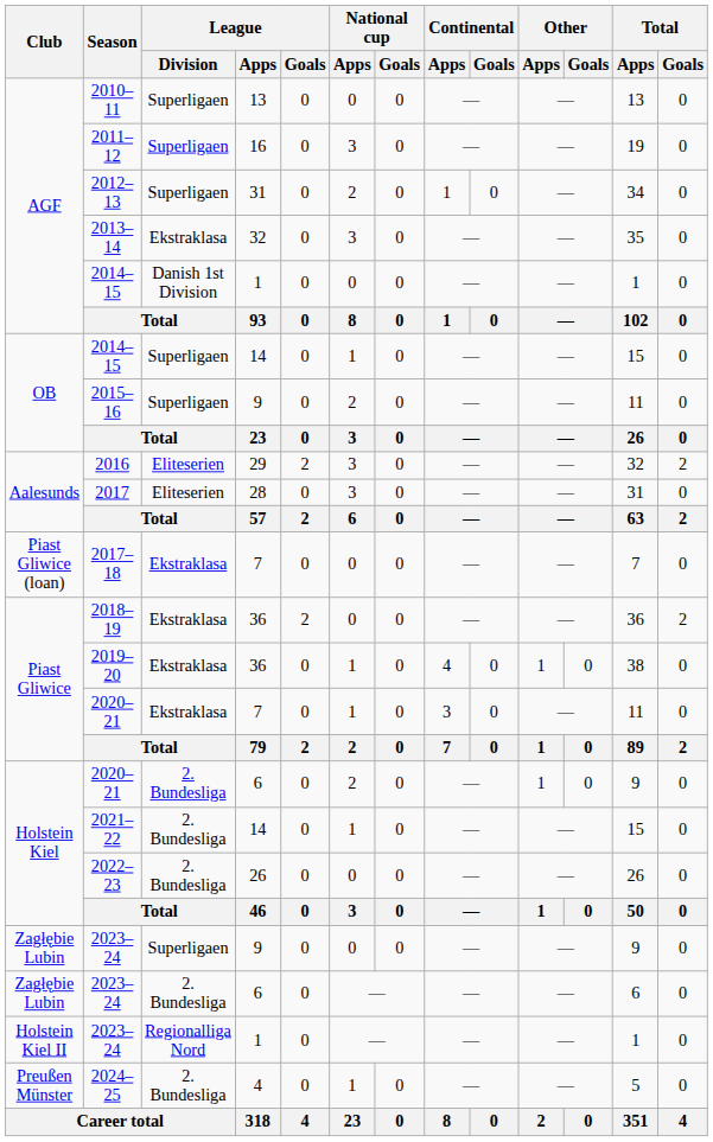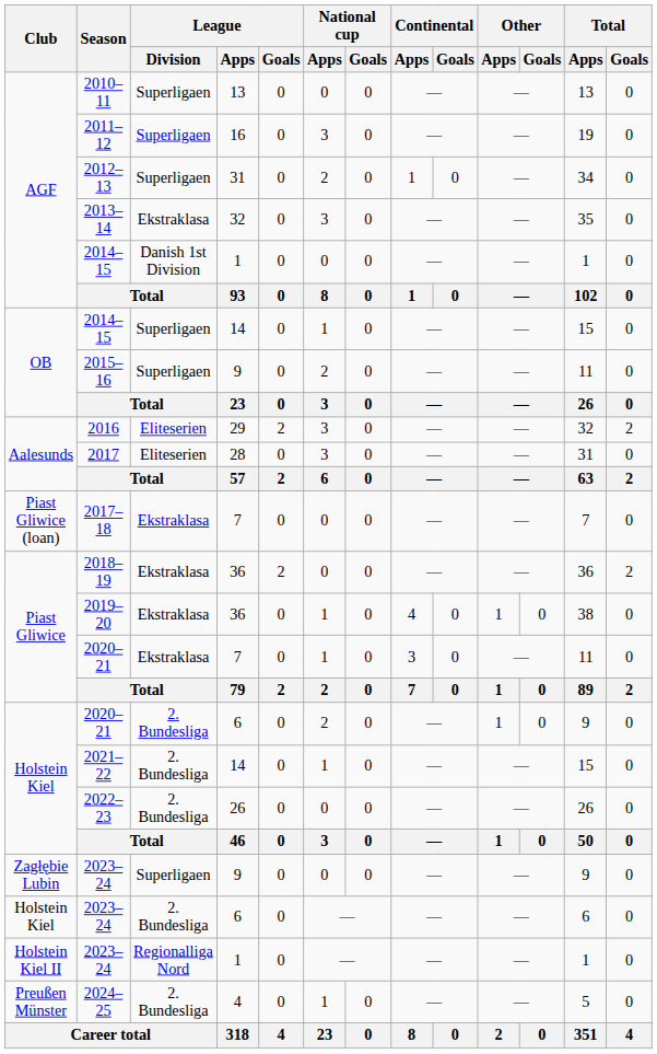 <table class="wikitable" style="text-align:center">
 <tr>
 <th rowspan="2">Club</th>
 <th rowspan="2">Season</th>
 <th colspan="3">League</th>
 <th colspan="2">National cup</th>
 <th colspan="2">Continental</th>
 <th colspan="2">Other</th>
 <th colspan="2">Total</th>
 </tr>
 <tr>
 <th>Division</th>
 <th>Apps</th>
 <th>Goals</th>
 <th>Apps</th>
 <th>Goals</th>
 <th>Apps</th>
 <th>Goals</th>
 <th>Apps</th>
 <th>Goals</th>
 <th>Apps</th>
 <th>Goals</th>
 </tr>
 <tr>
 <td rowspan="6"><a href='#'>AGF</a></td>
 <td><a href='#'>2010–11</a></td>
 <td>Superligaen</td>
 <td>13</td>
 <td>0</td>
 <td>0</td>
 <td>0</td>
 <td colspan="2">—</td>
 <td colspan="2">—</td>
 <td>13</td>
 <td>0</td>
 </tr>
 <tr>
 <td><a href='#'>2011–12</a></td>
 <td><a href='#'>Superligaen</a></td>
 <td>16</td>
 <td>0</td>
 <td>3</td>
 <td>0</td>
 <td colspan="2">—</td>
 <td colspan="2">—</td>
 <td>19</td>
 <td>0</td>
 </tr>
 <tr>
 <td><a href='#'>2012–13</a></td>
 <td>Superligaen</td>
 <td>31</td>
 <td>0</td>
 <td>2</td>
 <td>0</td>
 <td>1</td>
 <td>0</td>
 <td colspan="2">—</td>
 <td>34</td>
 <td>0</td>
 </tr>
 <tr>
 <td><a href='#'>2013–14</a></td>
 <td>Ekstraklasa</td>
 <td>32</td>
 <td>0</td>
 <td>3</td>
 <td>0</td>
 <td colspan="2">—</td>
 <td colspan="2">—</td>
 <td>35</td>
 <td>0</td>
 </tr>
 <tr>
 <td><a href='#'>2014–15</a></td>
 <td>Danish 1st Division</td>
 <td>1</td>
 <td>0</td>
 <td>0</td>
 <td>0</td>
 <td colspan="2">—</td>
 <td colspan="2">—</td>
 <td>1</td>
 <td>0</td>
 </tr>
 <tr>
 <th colspan="2">Total</th>
 <th>93</th>
 <th>0</th>
 <th>8</th>
 <th>0</th>
 <th>1</th>
 <th>0</th>
 <th colspan="2">—</th>
 <th>102</th>
 <th>0</th>
 </tr>
 <tr>
 <td rowspan="3"><a href='#'>OB</a></td>
 <td><a href='#'>2014–15</a></td>
 <td>Superligaen</td>
 <td>14</td>
 <td>0</td>
 <td>1</td>
 <td>0</td>
 <td colspan="2">—</td>
 <td colspan="2">—</td>
 <td>15</td>
 <td>0</td>
 </tr>
 <tr>
 <td><a href='#'>2015–16</a></td>
 <td>Superligaen</td>
 <td>9</td>
 <td>0</td>
 <td>2</td>
 <td>0</td>
 <td colspan="2">—</td>
 <td colspan="2">—</td>
 <td>11</td>
 <td>0</td>
 </tr>
 <tr>
 <th colspan="2">Total</th>
 <th>23</th>
 <th>0</th>
 <th>3</th>
 <th>0</th>
 <th colspan="2">—</th>
 <th colspan="2">—</th>
 <th>26</th>
 <th>0</th>
 </tr>
 <tr>
 <td rowspan="3"><a href='#'>Aalesunds</a></td>
 <td><a href='#'>2016</a></td>
 <td><a href='#'>Eliteserien</a></td>
 <td>29</td>
 <td>2</td>
 <td>3</td>
 <td>0</td>
 <td colspan="2">—</td>
 <td colspan="2">—</td>
 <td>32</td>
 <td>2</td>
 </tr>
 <tr>
 <td><a href='#'>2017</a></td>
 <td>Eliteserien</td>
 <td>28</td>
 <td>0</td>
 <td>3</td>
 <td>0</td>
 <td colspan="2">—</td>
 <td colspan="2">—</td>
 <td>31</td>
 <td>0</td>
 </tr>
 <tr>
 <th colspan="2">Total</th>
 <th>57</th>
 <th>2</th>
 <th>6</th>
 <th>0</th>
 <th colspan="2">—</th>
 <th colspan="2">—</th>
 <th>63</th>
 <th>2</th>
 </tr>
 <tr>
 <td><a href='#'>Piast Gliwice</a> (loan)</td>
 <td><a href='#'>2017–18</a></td>
 <td><a href='#'>Ekstraklasa</a></td>
 <td>7</td>
 <td>0</td>
 <td>0</td>
 <td>0</td>
 <td colspan="2">—</td>
 <td colspan="2">—</td>
 <td>7</td>
 <td>0</td>
 </tr>
 <tr>
 <td rowspan="4"><a href='#'>Piast Gliwice</a></td>
 <td><a href='#'>2018–19</a></td>
 <td>Ekstraklasa</td>
 <td>36</td>
 <td>2</td>
 <td>0</td>
 <td>0</td>
 <td colspan="2">—</td>
 <td colspan="2">—</td>
 <td>36</td>
 <td>2</td>
 </tr>
 <tr>
 <td><a href='#'>2019–20</a></td>
 <td>Ekstraklasa</td>
 <td>36</td>
 <td>0</td>
 <td>1</td>
 <td>0</td>
 <td>4</td>
 <td>0</td>
 <td>1</td>
 <td>0</td>
 <td>38</td>
 <td>0</td>
 </tr>
 <tr>
 <td><a href='#'>2020–21</a></td>
 <td>Ekstraklasa</td>
 <td>7</td>
 <td>0</td>
 <td>1</td>
 <td>0</td>
 <td>3</td>
 <td>0</td>
 <td colspan="2">—</td>
 <td>11</td>
 <td>0</td>
 </tr>
 <tr>
 <th colspan="2">Total</th>
 <th>79</th>
 <th>2</th>
 <th>2</th>
 <th>0</th>
 <th>7</th>
 <th>0</th>
 <th>1</th>
 <th>0</th>
 <th>89</th>
 <th>2</th>
 </tr>
 <tr>
 <td rowspan="4"><a href='#'>Holstein Kiel</a></td>
 <td><a href='#'>2020–21</a></td>
 <td><a href='#'>2. Bundesliga</a></td>
 <td>6</td>
 <td>0</td>
 <td>2</td>
 <td>0</td>
 <td colspan="2">—</td>
 <td>1</td>
 <td>0</td>
 <td>9</td>
 <td>0</td>
 </tr>
 <tr>
 <td><a href='#'>2021–22</a></td>
 <td>2. Bundesliga</td>
 <td>14</td>
 <td>0</td>
 <td>1</td>
 <td>0</td>
 <td colspan="2">—</td>
 <td colspan="2">—</td>
 <td>15</td>
 <td>0</td>
 </tr>
 <tr>
 <td><a href='#'>2022–23</a></td>
 <td>2. Bundesliga</td>
 <td>26</td>
 <td>0</td>
 <td>0</td>
 <td>0</td>
 <td colspan="2">—</td>
 <td colspan="2">—</td>
 <td>26</td>
 <td>0</td>
 </tr>
 <tr>
 <th colspan="2">Total</th>
 <th>46</th>
 <th>0</th>
 <th>3</th>
 <th>0</th>
 <th colspan="2">—</th>
 <th>1</th>
 <th>0</th>
 <th>50</th>
 <th>0</th>
 </tr>
 <tr>
 <td><a href='#'>Zagłębie Lubin</a></td>
 <td><a href='#'>2023–24</a></td>
 <td>Superligaen</td>
 <td>9</td>
 <td>0</td>
 <td>0</td>
 <td>0</td>
 <td colspan="2">—</td>
 <td colspan="2">—</td>
 <td>9</td>
 <td>0</td>
 </tr>
 <tr>
-<td><a href='#'>Zagłębie Lubin</a></td>
+<td>Holstein Kiel</td>
 <td><a href='#'>2023–24</a></td>
 <td>2. Bundesliga</td>
 <td>6</td>
 <td>0</td>
 <td colspan="2">—</td>
 <td colspan="2">—</td>
 <td colspan="2">—</td>
 <td>6</td>
 <td>0</td>
 </tr>
 <tr>
 <td><a href='#'>Holstein Kiel II</a></td>
 <td><a href='#'>2023–24</a></td>
 <td><a href='#'>Regionalliga Nord</a></td>
 <td>1</td>
 <td>0</td>
 <td colspan="2">—</td>
 <td colspan="2">—</td>
 <td colspan="2">—</td>
 <td>1</td>
 <td>0</td>
 </tr>
 <tr>
 <td><a href='#'>Preußen Münster</a></td>
 <td><a href='#'>2024–25</a></td>
 <td>2. Bundesliga</td>
 <td>4</td>
 <td>0</td>
 <td>1</td>
 <td>0</td>
 <td colspan="2">—</td>
 <td colspan="2">—</td>
 <td>5</td>
 <td>0</td>
 </tr>
 <tr>
 <th colspan="3">Career total</th>
 <th>318</th>
 <th>4</th>
 <th>23</th>
 <th>0</th>
 <th>8</th>
 <th>0</th>
 <th>2</th>
 <th>0</th>
 <th>351</th>
 <th>4</th>
 </tr>
 </table>
